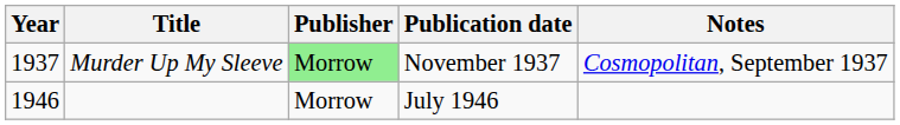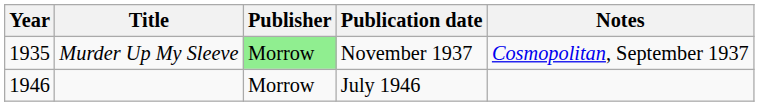 <table class="wikitable sortable">
 <tr>
 <th>Year</th>
 <th>Title</th>
 <th class="unsortable">Publisher</th>
 <th class="unsortable">Publication date</th>
 <th class="unsortable">Notes</th>
 </tr>
 <tr>
-<td>1937</td>
+<td>1935</td>
 <td><em>Murder Up My Sleeve</em></td>
 <td style="background: lightgreen;">Morrow</td>
 <td>November 1937</td>
 <td><em><a href='#'>Cosmopolitan</a></em>, September 1937</td>
 </tr>
 <tr>
 <td>1946</td>
 <td><em></em></td>
 <td>Morrow</td>
 <td>July 1946</td>
 <td></td>
 </tr>
 </table>
